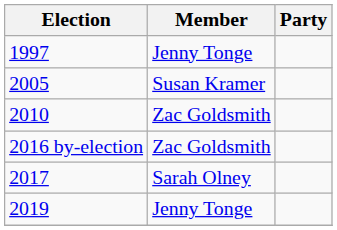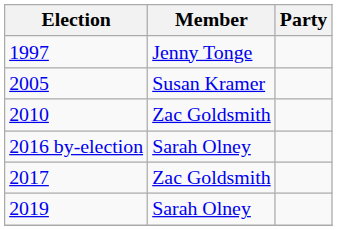 <table class="wikitable">
 <tr>
 <th>Election</th>
 <th>Member</th>
 <th colspan="2">Party</th>
 </tr>
 <tr>
 <td><a href='#'>1997</a></td>
 <td><a href='#'>Jenny Tonge</a></td>
 <td></td>
 </tr>
 <tr>
 <td><a href='#'>2005</a></td>
 <td><a href='#'>Susan Kramer</a></td>
 <td></td>
 </tr>
 <tr>
 <td><a href='#'>2010</a></td>
 <td><a href='#'>Zac Goldsmith</a></td>
 <td></td>
 </tr>
 <tr>
 <td><a href='#'>2016 by-election</a></td>
+<td><a href='#'>Sarah Olney</a></td>
+<td></td>
+</tr>
+<tr>
+<td><a href='#'>2017</a></td>
 <td><a href='#'>Zac Goldsmith</a></td>
 <td></td>
 </tr>
 <tr>
-<td><a href='#'>2017</a></td>
+<td><a href='#'>2019</a></td>
 <td><a href='#'>Sarah Olney</a></td>
-<td></td>
-</tr>
-<tr>
-<td><a href='#'>2019</a></td>
-<td><a href='#'>Jenny Tonge</a></td>
 <td></td>
 </tr>
 <tr>
 </tr>
 </table>
